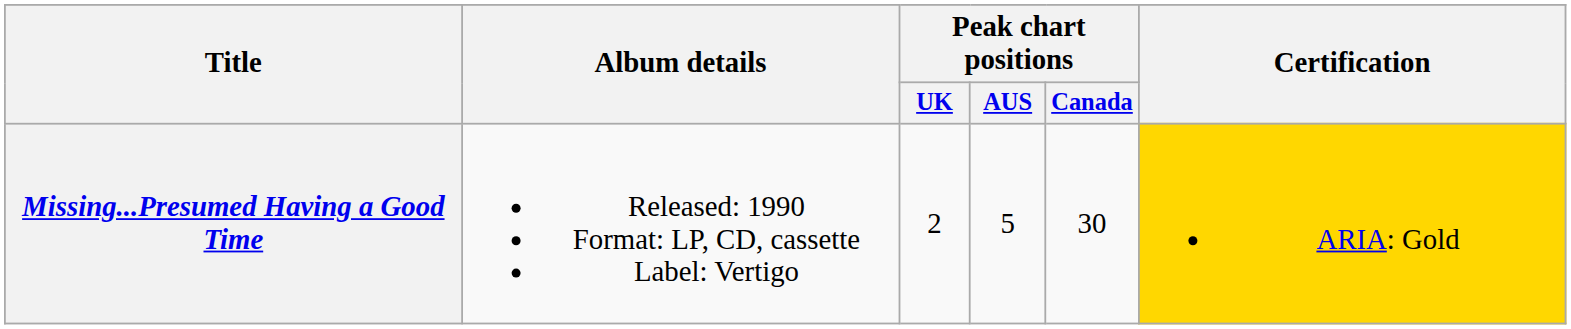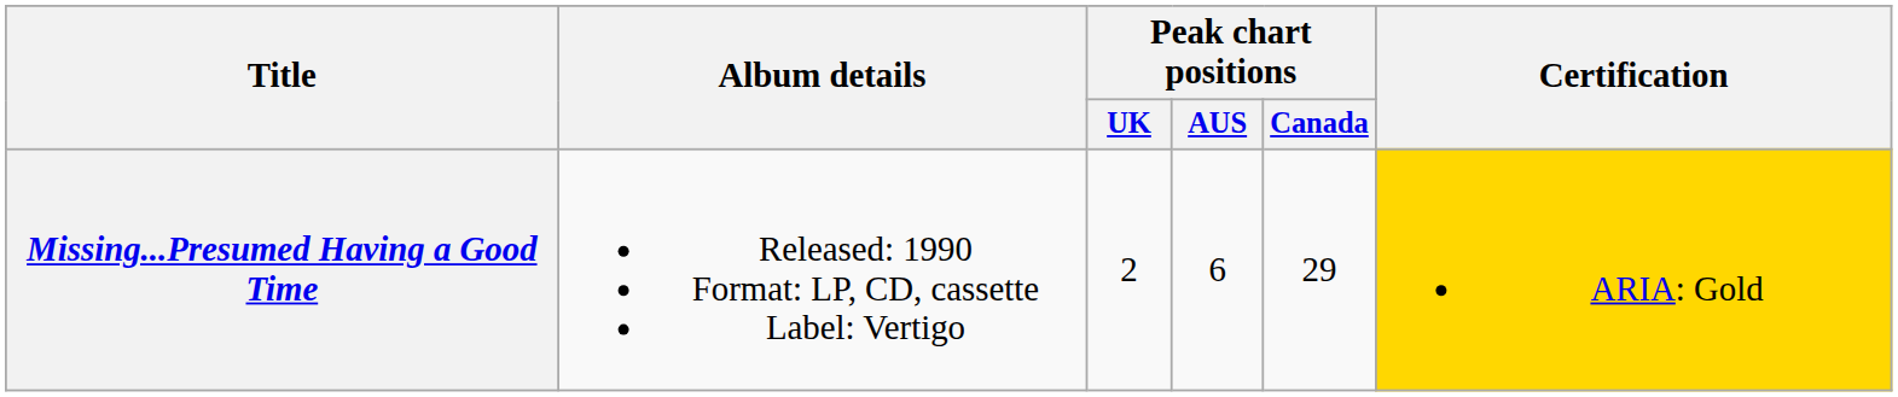 <table class="wikitable plainrowheaders" style="text-align:center;" border="1">
 <tr>
 <th scope="col" rowspan="2" style="width:20em;">Title</th>
 <th scope="col" rowspan="2" style="width:20em;">Album details</th>
 <th scope="col" colspan="3">Peak chart positions</th>
 <th scope="col" rowspan="2" style="width:20em;">Certification</th>
 </tr>
 <tr>
 <th scope="col" style="width:3em; font-size:85%"><a href='#'>UK</a><br></th>
 <th scope="col" style="width:3em; font-size:85%"><a href='#'>AUS</a><br></th>
 <th scope="col" style="width:3em; font-size:85%"><a href='#'>Canada</a><br></th>
 </tr>
 <tr>
 <th scope="row"><em><a href='#'>Missing...Presumed Having a Good Time</a></em></th>
 <td><br><ul><li>Released: 1990</li><li>Format: LP, CD, cassette</li><li>Label: Vertigo</li></ul></td>
 <td>2</td>
-<td>5</td>
-<td>30</td>
+<td>6</td>
+<td>29</td>
 <td style="background: gold;"><br><ul><li><a href='#'>ARIA</a>: Gold</li></ul></td>
 </tr>
 </table>
